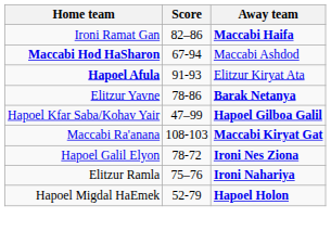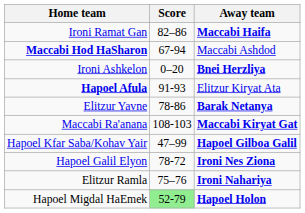 <table class="wikitable" style="text-align: center">
 <tr>
 <th>Home team</th>
 <th>Score</th>
 <th>Away team</th>
 </tr>
 <tr>
 <td align="right"><a href='#'>Ironi Ramat Gan</a></td>
 <td>82–86</td>
 <td align="left"><strong><a href='#'>Maccabi Haifa</a></strong></td>
 </tr>
 <tr>
 <td align="right"><strong><a href='#'>Maccabi Hod HaSharon</a></strong></td>
 <td>67-94</td>
 <td align="left"><a href='#'>Maccabi Ashdod</a></td>
 </tr>
 <tr>
+<td align="right"><a href='#'>Ironi Ashkelon</a></td>
+<td>0–20</td>
+<td align="left"><strong><a href='#'>Bnei Herzliya</a></strong></td>
+</tr>
+<tr>
 <td align="right"><strong><a href='#'>Hapoel Afula</a></strong></td>
 <td>91-93</td>
 <td align="left"><a href='#'>Elitzur Kiryat Ata</a></td>
 </tr>
 <tr>
 <td align="right"><a href='#'>Elitzur Yavne</a></td>
 <td>78-86</td>
 <td align="left"><strong><a href='#'>Barak Netanya</a></strong></td>
 </tr>
 <tr>
+<td align="right"><a href='#'>Maccabi Ra'anana</a></td>
+<td>108-103</td>
+<td align="left"><strong><a href='#'>Maccabi Kiryat Gat</a></strong></td>
+</tr>
+<tr>
 <td align="right"><a href='#'>Hapoel Kfar Saba/Kohav Yair</a></td>
 <td>47–99</td>
 <td align="left"><strong><a href='#'>Hapoel Gilboa Galil</a></strong></td>
-</tr>
-<tr>
-<td align="right"><a href='#'>Maccabi Ra'anana</a></td>
-<td>108-103</td>
-<td align="left"><strong><a href='#'>Maccabi Kiryat Gat</a></strong></td>
 </tr>
 <tr>
 <td align="right"><a href='#'>Hapoel Galil Elyon</a></td>
 <td>78-72</td>
 <td align="left"><strong><a href='#'>Ironi Nes Ziona</a></strong></td>
 </tr>
 <tr>
 <td align="right">Elitzur Ramla</td>
 <td>75–76</td>
 <td align="left"><strong><a href='#'>Ironi Nahariya</a></strong></td>
 </tr>
 <tr>
 <td align="right">Hapoel Migdal HaEmek</td>
-<td>52-79</td>
+<td style="background: lightgreen;">52-79</td>
 <td align="left"><strong><a href='#'>Hapoel Holon</a></strong></td>
 </tr>
 </table>
